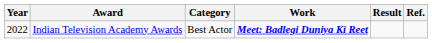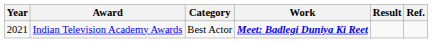 <table class="wikitable" style="text-align:center;">
 <tr>
 <th>Year</th>
 <th>Award</th>
 <th>Category</th>
 <th>Work</th>
 <th>Result</th>
 <th>Ref.</th>
 </tr>
 <tr>
-<td>2022</td>
+<td>2021</td>
 <td><a href='#'>Indian Television Academy Awards</a></td>
 <td>Best Actor</td>
 <td><strong><em><a href='#'>Meet: Badlegi Duniya Ki Reet</a></em></strong></td>
 <td></td>
 <td></td>
 </tr>
 </table>
